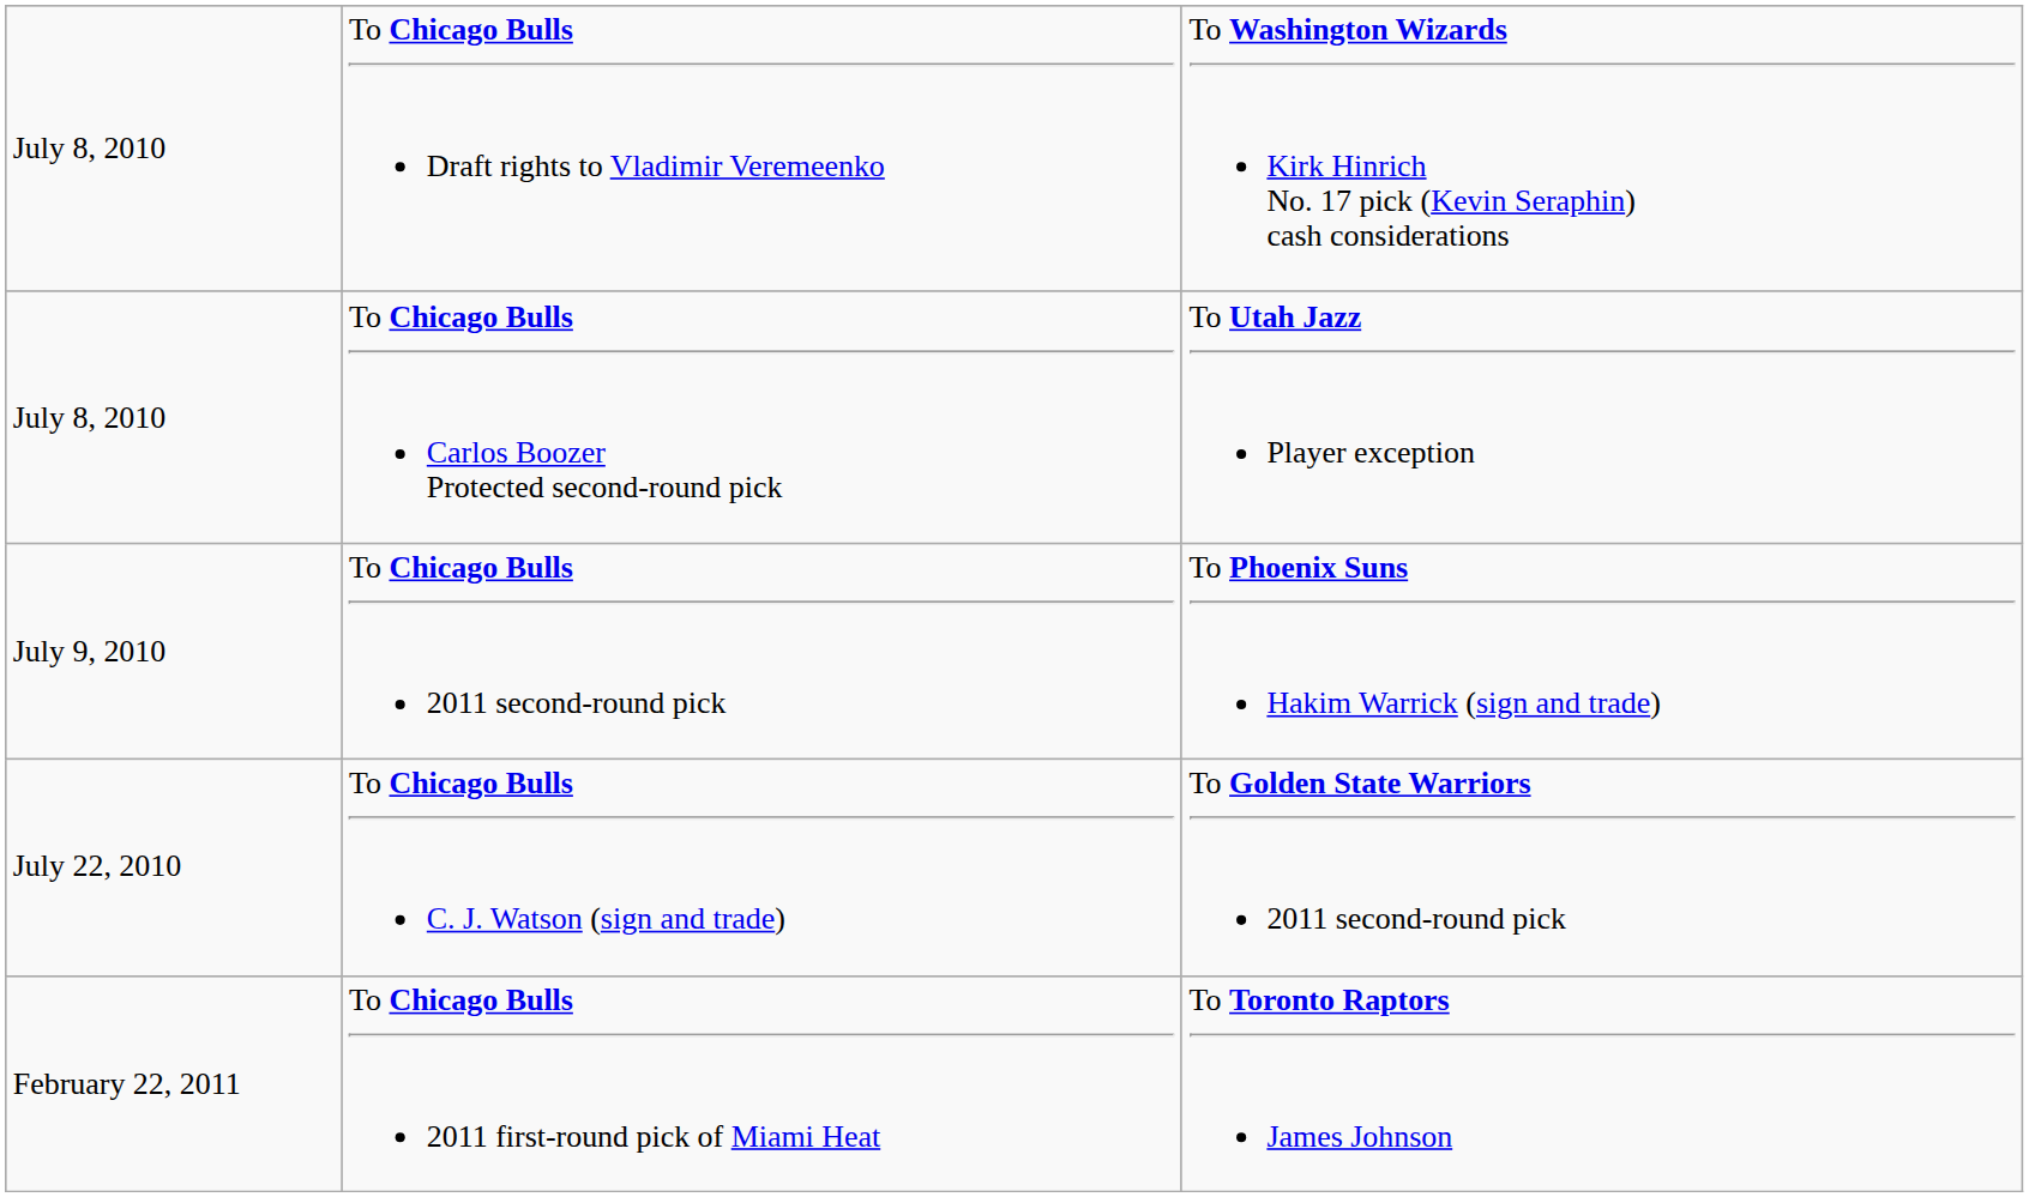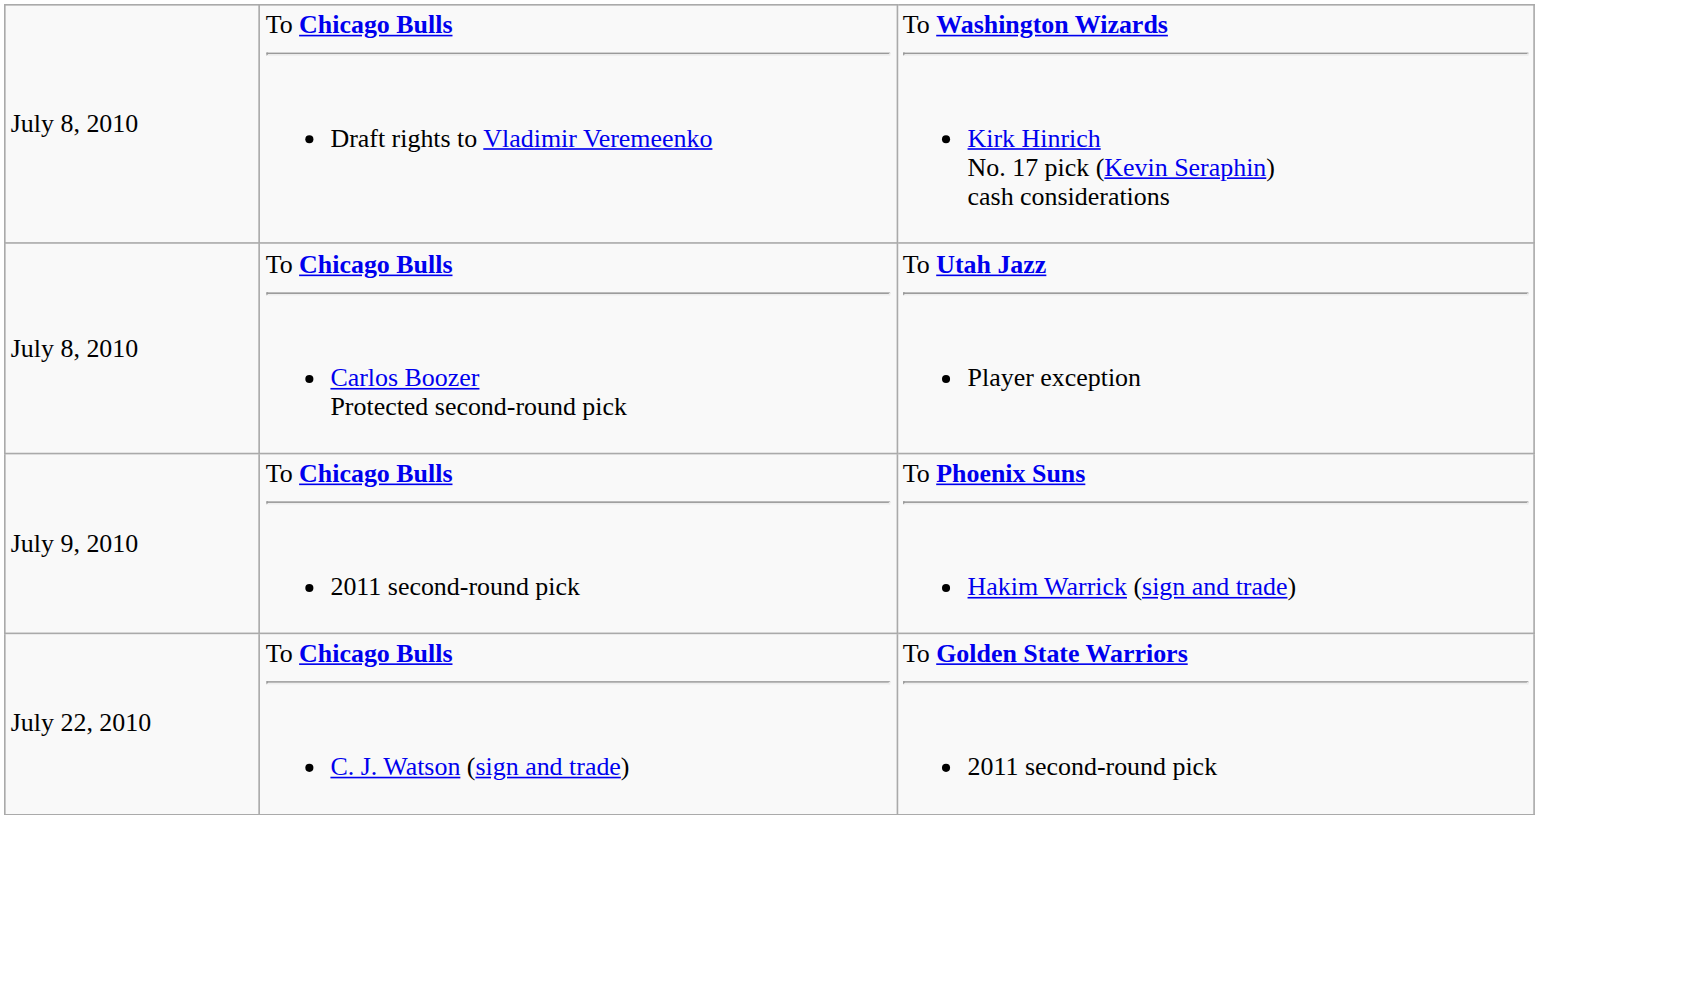 <table class="wikitable">
 <tr>
 <td style="width:12%">July 8, 2010</td>
 <td style="width:30%" valign="top">To <strong><a href='#'>Chicago Bulls</a></strong><hr><br><ul><li>Draft rights to <a href='#'>Vladimir Veremeenko</a></li></ul></td>
 <td style="width:30%" valign="top">To <strong><a href='#'>Washington Wizards</a></strong><hr><br><ul><li> <a href='#'>Kirk Hinrich</a><br>No. 17 pick (<a href='#'>Kevin Seraphin</a>)<br>cash considerations</li></ul></td>
 </tr>
 <tr>
 <td style="width:12%">July 8, 2010</td>
 <td style="width:30%" valign="top">To <strong><a href='#'>Chicago Bulls</a></strong><hr><br><ul><li> <a href='#'>Carlos Boozer</a><br>Protected second-round pick</li></ul></td>
 <td style="width:30%" valign="top">To <strong><a href='#'>Utah Jazz</a></strong><hr><br><ul><li>Player exception</li></ul></td>
 </tr>
 <tr>
 <td style="width:12%">July 9, 2010</td>
 <td style="width:30%" valign="top">To <strong><a href='#'>Chicago Bulls</a></strong><hr><br><ul><li>2011 second-round pick</li></ul></td>
 <td style="width:30%" valign="top">To <strong><a href='#'>Phoenix Suns</a></strong><hr><br><ul><li> <a href='#'>Hakim Warrick</a> (<a href='#'>sign and trade</a>)</li></ul></td>
 </tr>
 <tr>
 <td style="width:12%">July 22, 2010</td>
 <td style="width:30%" valign="top">To <strong><a href='#'>Chicago Bulls</a></strong><hr><br><ul><li> <a href='#'>C. J. Watson</a> (<a href='#'>sign and trade</a>)</li></ul></td>
 <td style="width:30%" valign="top">To <strong><a href='#'>Golden State Warriors</a></strong><hr><br><ul><li>2011 second-round pick</li></ul></td>
 </tr>
 <tr>
-<td style="width:12%">February 22, 2011</td>
-<td style="width:30%" valign="top">To <strong><a href='#'>Chicago Bulls</a></strong><hr><br><ul><li>2011 first-round pick of <a href='#'>Miami Heat</a></li></ul></td>
-<td style="width:30%" valign="top">To <strong><a href='#'>Toronto Raptors</a></strong><hr><br><ul><li> <a href='#'>James Johnson</a></li></ul></td>
-</tr>
-<tr>
 </tr>
 </table>
